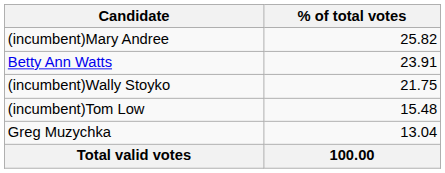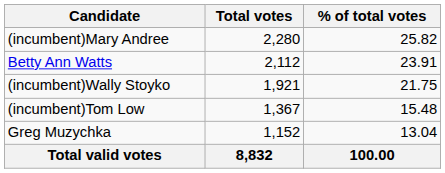 <table class="wikitable" width="475">
 <tr>
 <th align="left">Candidate</th>
+<th align="right">Total votes</th>
 <th align="right">% of total votes</th>
 </tr>
 <tr>
 <td align="left">(incumbent)Mary Andree</td>
+<td align="right">2,280</td>
 <td align="right">25.82</td>
 </tr>
 <tr>
 <td align="left"><a href='#'>Betty Ann Watts</a></td>
+<td align="right">2,112</td>
 <td align="right">23.91</td>
 </tr>
 <tr>
 <td align="left">(incumbent)Wally Stoyko</td>
+<td align="right">1,921</td>
 <td align="right">21.75</td>
 </tr>
 <tr>
 <td align="left">(incumbent)Tom Low</td>
+<td align="right">1,367</td>
 <td align="right">15.48</td>
 </tr>
 <tr>
 <td align="left">Greg Muzychka</td>
+<td align="right">1,152</td>
 <td align="right">13.04</td>
 </tr>
 <tr bgcolor="#EEEEEE">
 <th align="left">Total valid votes</th>
+<th align="right">8,832</th>
 <th align="right">100.00</th>
 </tr>
 </table>
